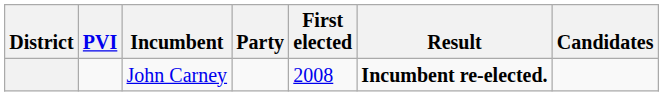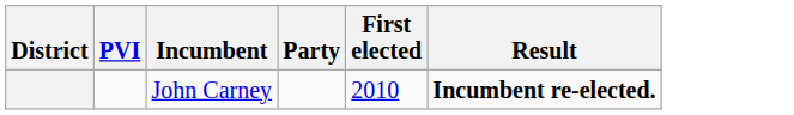 <table class=wikitable>
 <tr valign=bottom>
 <th>District</th>
 <th><a href='#'>PVI</a></th>
 <th>Incumbent</th>
 <th>Party</th>
 <th>First<br>elected</th>
 <th>Result</th>
-<th>Candidates</th>
 </tr>
 <tr>
 <th></th>
 <td></td>
 <td><a href='#'>John Carney</a></td>
 <td></td>
-<td><a href='#'>2008</a></td>
+<td><a href='#'>2010</a></td>
 <td><strong>Incumbent re-elected.</strong></td>
-<td nowrap></td>
 </tr>
 </table>
